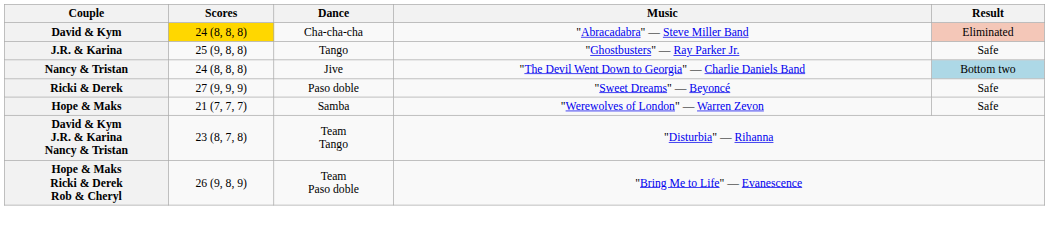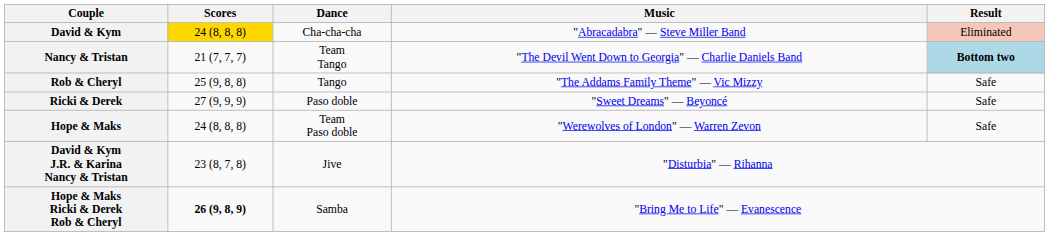 <table class="wikitable sortable" style="text-align:center; width:90%">
 <tr>
 <th scope="col">Couple</th>
 <th scope="col">Scores</th>
 <th scope="col">Dance</th>
 <th scope="col" class="unsortable">Music</th>
 <th scope="col" class="unsortable">Result</th>
 </tr>
 <tr>
 <th scope="row">David & Kym</th>
 <td style="background: gold;">24 (8, 8, 8)</td>
 <td>Cha-cha-cha</td>
 <td>"<a href='#'>Abracadabra</a>" — <a href='#'>Steve Miller Band</a></td>
 <td bgcolor=f4c7b8>Eliminated</td>
 </tr>
 <tr>
-<th scope="row">J.R. & Karina</th>
+<th scope="row">Nancy & Tristan</th>
+<td>21 (7, 7, 7)</td>
+<td>Team<br>Tango</td>
+<td>"<a href='#'>The Devil Went Down to Georgia</a>" — <a href='#'>Charlie Daniels Band</a></td>
+<td bgcolor=lightblue><strong>Bottom two</strong></td>
+</tr>
+<tr>
+<th scope="row">Rob & Cheryl</th>
 <td>25 (9, 8, 8)</td>
 <td>Tango</td>
-<td>"<a href='#'>Ghostbusters</a>" — <a href='#'>Ray Parker Jr.</a></td>
+<td>"<a href='#'>The Addams Family Theme</a>" — <a href='#'>Vic Mizzy</a></td>
 <td>Safe</td>
-</tr>
-<tr>
-<th scope="row">Nancy & Tristan</th>
-<td>24 (8, 8, 8)</td>
-<td>Jive</td>
-<td>"<a href='#'>The Devil Went Down to Georgia</a>" — <a href='#'>Charlie Daniels Band</a></td>
-<td bgcolor=lightblue>Bottom two</td>
 </tr>
 <tr>
 <th scope="row">Ricki & Derek</th>
 <td>27 (9, 9, 9)</td>
 <td>Paso doble</td>
 <td>"<a href='#'>Sweet Dreams</a>" — <a href='#'>Beyoncé</a></td>
 <td>Safe</td>
 </tr>
 <tr>
 <th scope="row">Hope & Maks</th>
-<td>21 (7, 7, 7)</td>
-<td>Samba</td>
+<td>24 (8, 8, 8)</td>
+<td>Team<br>Paso doble</td>
 <td>"<a href='#'>Werewolves of London</a>" — <a href='#'>Warren Zevon</a></td>
 <td>Safe</td>
 </tr>
 <tr>
 <th scope="row">David & Kym<br>J.R. & Karina<br>Nancy & Tristan</th>
 <td>23 (8, 7, 8)</td>
-<td>Team<br>Tango</td>
+<td>Jive</td>
 <td colspan=2>"<a href='#'>Disturbia</a>" — <a href='#'>Rihanna</a></td>
 </tr>
 <tr>
 <th scope="row">Hope & Maks<br>Ricki & Derek<br>Rob & Cheryl</th>
-<td>26 (9, 8, 9)</td>
-<td>Team<br>Paso doble</td>
+<td><strong>26 (9, 8, 9)</strong></td>
+<td>Samba</td>
 <td colspan=2>"<a href='#'>Bring Me to Life</a>" — <a href='#'>Evanescence</a></td>
 </tr>
 </table>
